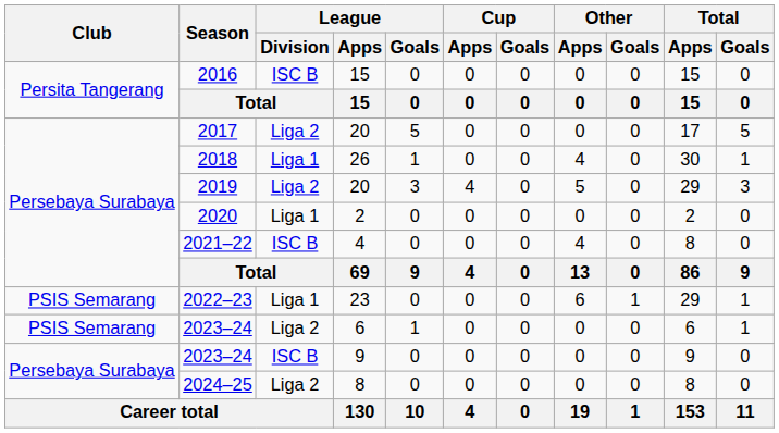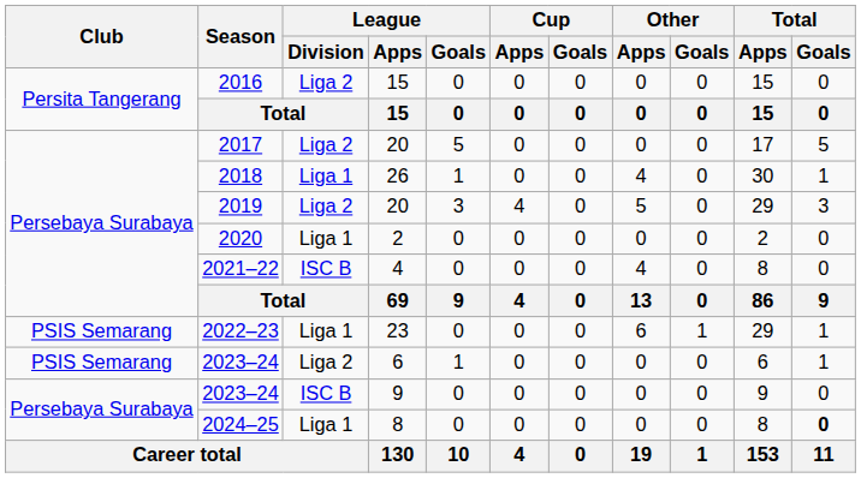 <table class="wikitable" style="text-align:center">
 <tr>
 <th rowspan="2">Club</th>
 <th rowspan="2">Season</th>
 <th colspan="3">League</th>
 <th colspan="2">Cup</th>
 <th colspan="2">Other</th>
 <th colspan="2">Total</th>
 </tr>
 <tr>
 <th>Division</th>
 <th>Apps</th>
 <th>Goals</th>
 <th>Apps</th>
 <th>Goals</th>
 <th>Apps</th>
 <th>Goals</th>
 <th>Apps</th>
 <th>Goals</th>
 </tr>
 <tr>
 <td rowspan="2"><a href='#'>Persita Tangerang</a></td>
 <td><a href='#'>2016</a></td>
-<td><a href='#'>ISC B</a></td>
+<td><a href='#'>Liga 2</a></td>
 <td>15</td>
 <td>0</td>
 <td>0</td>
 <td>0</td>
 <td>0</td>
 <td>0</td>
 <td>15</td>
 <td>0</td>
 </tr>
 <tr>
 <th colspan="2">Total</th>
 <th>15</th>
 <th>0</th>
 <th>0</th>
 <th>0</th>
 <th>0</th>
 <th>0</th>
 <th>15</th>
 <th>0</th>
 </tr>
 <tr>
 <td rowspan="6" valign="center"><a href='#'>Persebaya Surabaya</a></td>
 <td><a href='#'>2017</a></td>
 <td><a href='#'>Liga 2</a></td>
 <td>20</td>
 <td>5</td>
 <td>0</td>
 <td>0</td>
 <td>0</td>
 <td>0</td>
 <td>17</td>
 <td>5</td>
 </tr>
 <tr>
 <td><a href='#'>2018</a></td>
 <td rowspan="1" valign="center"><a href='#'>Liga 1</a></td>
 <td>26</td>
 <td>1</td>
 <td>0</td>
 <td>0</td>
 <td>4</td>
 <td>0</td>
 <td>30</td>
 <td>1</td>
 </tr>
 <tr>
 <td><a href='#'>2019</a></td>
 <td><a href='#'>Liga 2</a></td>
 <td>20</td>
 <td>3</td>
 <td>4</td>
 <td>0</td>
 <td>5</td>
 <td>0</td>
 <td>29</td>
 <td>3</td>
 </tr>
 <tr>
 <td><a href='#'>2020</a></td>
 <td rowspan="1" valign="center">Liga 1</td>
 <td>2</td>
 <td>0</td>
 <td>0</td>
 <td>0</td>
 <td>0</td>
 <td>0</td>
 <td>2</td>
 <td>0</td>
 </tr>
 <tr>
 <td><a href='#'>2021–22</a></td>
 <td><a href='#'>ISC B</a></td>
 <td>4</td>
 <td>0</td>
 <td>0</td>
 <td>0</td>
 <td>4</td>
 <td>0</td>
 <td>8</td>
 <td>0</td>
 </tr>
 <tr>
 <th colspan="2">Total</th>
 <th>69</th>
 <th>9</th>
 <th>4</th>
 <th>0</th>
 <th>13</th>
 <th>0</th>
 <th>86</th>
 <th>9</th>
 </tr>
 <tr>
 <td><a href='#'>PSIS Semarang</a></td>
 <td><a href='#'>2022–23</a></td>
 <td>Liga 1</td>
 <td>23</td>
 <td>0</td>
 <td>0</td>
 <td>0</td>
 <td>6</td>
 <td>1</td>
 <td>29</td>
 <td>1</td>
 </tr>
 <tr>
 <td><a href='#'>PSIS Semarang</a></td>
 <td><a href='#'>2023–24</a></td>
 <td>Liga 2</td>
 <td>6</td>
 <td>1</td>
 <td>0</td>
 <td>0</td>
 <td>0</td>
 <td>0</td>
 <td>6</td>
 <td>1</td>
 </tr>
 <tr>
 <td rowspan="2" valign="center"><a href='#'>Persebaya Surabaya</a></td>
 <td><a href='#'>2023–24</a></td>
 <td><a href='#'>ISC B</a></td>
 <td>9</td>
 <td>0</td>
 <td>0</td>
 <td>0</td>
 <td>0</td>
 <td>0</td>
 <td>9</td>
 <td>0</td>
 </tr>
 <tr>
 <td><a href='#'>2024–25</a></td>
-<td>Liga 2</td>
+<td>Liga 1</td>
 <td>8</td>
 <td>0</td>
 <td>0</td>
 <td>0</td>
 <td>0</td>
 <td>0</td>
 <td>8</td>
-<td>0</td>
+<td><strong>0</strong></td>
 </tr>
 <tr>
 <th colspan="3">Career total</th>
 <th>130</th>
 <th>10</th>
 <th>4</th>
 <th>0</th>
 <th>19</th>
 <th>1</th>
 <th>153</th>
 <th>11</th>
 </tr>
 </table>
